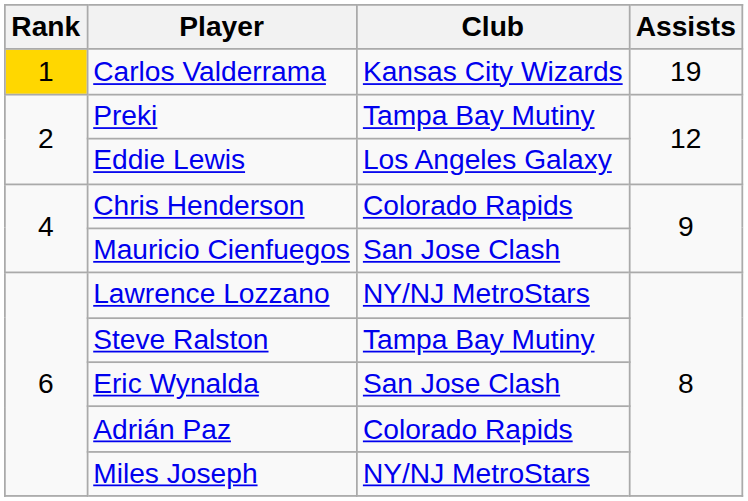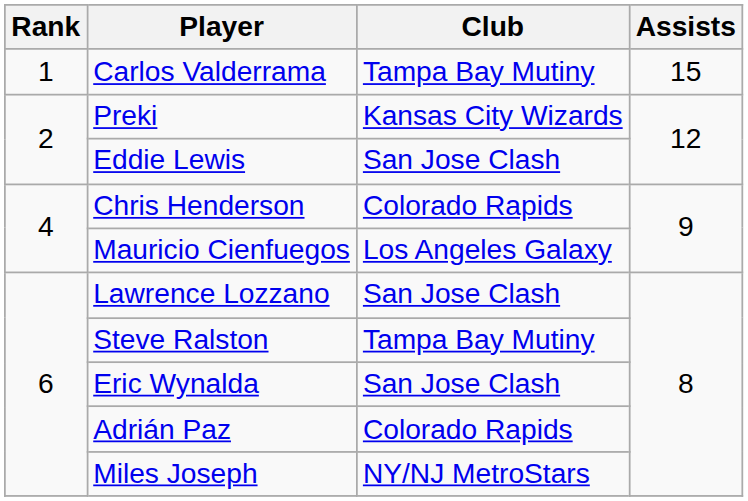 <table class="wikitable" style="text-align:center">
 <tr>
 <th>Rank</th>
 <th>Player</th>
 <th>Club</th>
 <th>Assists</th>
 </tr>
 <tr>
-<td style="background: gold;">1</td>
+<td>1</td>
 <td align="left"> <a href='#'>Carlos Valderrama</a></td>
-<td align="left"><a href='#'>Kansas City Wizards</a></td>
-<td>19</td>
+<td align="left"><a href='#'>Tampa Bay Mutiny</a></td>
+<td>15</td>
 </tr>
 <tr>
 <td rowspan="2">2</td>
 <td align="left"> <a href='#'>Preki</a></td>
-<td align="left"><a href='#'>Tampa Bay Mutiny</a></td>
+<td align="left"><a href='#'>Kansas City Wizards</a></td>
 <td rowspan="2">12</td>
 </tr>
 <tr>
 <td align="left"> <a href='#'>Eddie Lewis</a></td>
-<td align="left"><a href='#'>Los Angeles Galaxy</a></td>
+<td align="left"><a href='#'>San Jose Clash</a></td>
 </tr>
 <tr>
 <td rowspan="2">4</td>
 <td align="left"> <a href='#'>Chris Henderson</a></td>
 <td align="left"><a href='#'>Colorado Rapids</a></td>
 <td rowspan="2">9</td>
 </tr>
 <tr>
 <td align="left"> <a href='#'>Mauricio Cienfuegos</a></td>
-<td align="left"><a href='#'>San Jose Clash</a></td>
+<td align="left"><a href='#'>Los Angeles Galaxy</a></td>
 </tr>
 <tr>
 <td rowspan="5">6</td>
 <td align="left"> <a href='#'>Lawrence Lozzano</a></td>
-<td align="left"><a href='#'>NY/NJ MetroStars</a></td>
+<td align="left"><a href='#'>San Jose Clash</a></td>
 <td rowspan="5">8</td>
 </tr>
 <tr>
 <td align="left"> <a href='#'>Steve Ralston</a></td>
 <td align="left"><a href='#'>Tampa Bay Mutiny</a></td>
 </tr>
 <tr>
 <td align="left"> <a href='#'>Eric Wynalda</a></td>
 <td align="left"><a href='#'>San Jose Clash</a></td>
 </tr>
 <tr>
 <td align="left"> <a href='#'>Adrián Paz</a></td>
 <td align="left"><a href='#'>Colorado Rapids</a></td>
 </tr>
 <tr>
 <td align="left"> <a href='#'>Miles Joseph</a></td>
 <td align="left"><a href='#'>NY/NJ MetroStars</a></td>
 </tr>
 </table>
